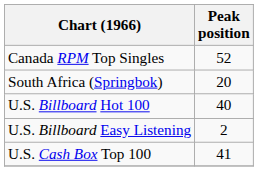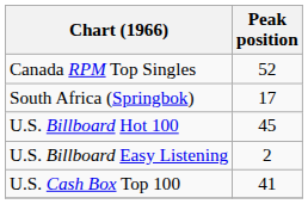 <table class="wikitable sortable">
 <tr>
 <th>Chart (1966)</th>
 <th>Peak<br>position</th>
 </tr>
 <tr>
 <td>Canada <em><a href='#'>RPM</a></em> Top Singles</td>
 <td style="text-align:center;">52</td>
 </tr>
 <tr>
 <td>South Africa (<a href='#'>Springbok</a>)</td>
-<td style="text-align:center;">20</td>
+<td style="text-align:center;">17</td>
 </tr>
 <tr>
 <td>U.S. <em><a href='#'>Billboard</a></em> <a href='#'>Hot 100</a></td>
-<td style="text-align:center;">40</td>
+<td style="text-align:center;">45</td>
 </tr>
 <tr>
 <td>U.S. <em>Billboard</em> <a href='#'>Easy Listening</a></td>
 <td style="text-align:center;">2</td>
 </tr>
 <tr>
 <td>U.S. <em><a href='#'>Cash Box</a></em> Top 100 </td>
 <td style="text-align:center;">41</td>
 </tr>
 <tr>
 </tr>
 </table>
